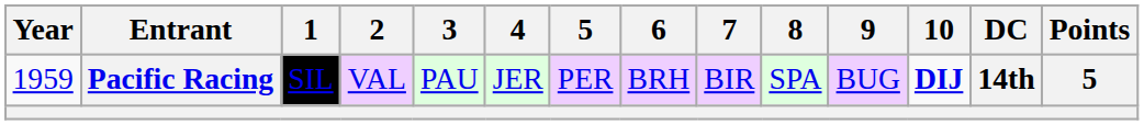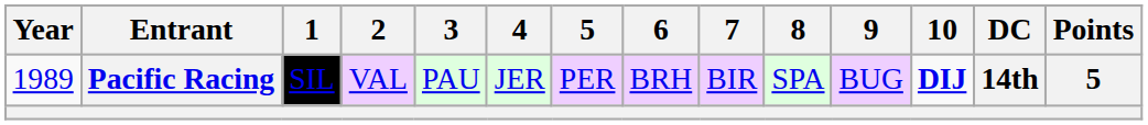 <table class="wikitable" style="text-align:center; font-size:85%">
 <tr>
 <th>Year</th>
 <th>Entrant</th>
 <th>1</th>
 <th>2</th>
 <th>3</th>
 <th>4</th>
 <th>5</th>
 <th>6</th>
 <th>7</th>
 <th>8</th>
 <th>9</th>
 <th>10</th>
 <th>DC</th>
 <th>Points</th>
 </tr>
 <tr>
-<td><a href='#'>1959</a></td>
+<td><a href='#'>1989</a></td>
 <th nowrap><a href='#'>Pacific Racing</a></th>
 <td style="background:#000000; color:white"><a href='#'><span>SIL</span></a><br></td>
 <td style="background:#EFCFFF;"><a href='#'>VAL</a><br></td>
 <td style="background:#dfffdf;"><a href='#'>PAU</a><br></td>
 <td style="background:#dfffdf;"><a href='#'>JER</a><br></td>
 <td style="background:#EFCFFF;"><a href='#'>PER</a><br></td>
 <td style="background:#EFCFFF;"><a href='#'>BRH</a><br></td>
 <td style="background:#EFCFFF;"><a href='#'>BIR</a><br></td>
 <td style="background:#dfffdf;"><a href='#'>SPA</a><br></td>
 <td style="background:#EFCFFF;"><a href='#'>BUG</a><br></td>
 <td><strong><a href='#'>DIJ</a></strong></td>
 <th>14th</th>
 <th>5</th>
 </tr>
 <tr>
 <th colspan="14"></th>
 </tr>
 </table>
